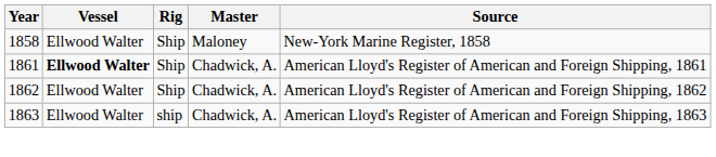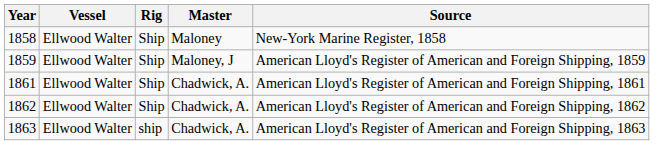 <table class="wikitable">
 <tr>
 <th>Year</th>
 <th>Vessel</th>
 <th>Rig</th>
 <th>Master</th>
 <th>Source</th>
 </tr>
 <tr>
 <td>1858</td>
 <td>Ellwood Walter</td>
 <td>Ship</td>
 <td>Maloney</td>
 <td>New-York Marine Register, 1858</td>
 </tr>
 <tr>
+<td>1859</td>
+<td>Ellwood Walter</td>
+<td>Ship</td>
+<td>Maloney, J</td>
+<td>American Lloyd's Register of American and Foreign Shipping, 1859</td>
+</tr>
+<tr>
 <td>1861</td>
-<td><strong>Ellwood Walter</strong></td>
+<td>Ellwood Walter</td>
 <td>Ship</td>
 <td>Chadwick, A.</td>
 <td>American Lloyd's Register of American and Foreign Shipping, 1861</td>
 </tr>
 <tr>
 <td>1862</td>
 <td>Ellwood Walter</td>
 <td>Ship</td>
 <td>Chadwick, A.</td>
 <td>American Lloyd's Register of American and Foreign Shipping, 1862</td>
 </tr>
 <tr>
 <td>1863</td>
 <td>Ellwood Walter</td>
 <td>ship</td>
 <td>Chadwick, A.</td>
 <td>American Lloyd's Register of American and Foreign Shipping, 1863</td>
 </tr>
 </table>
